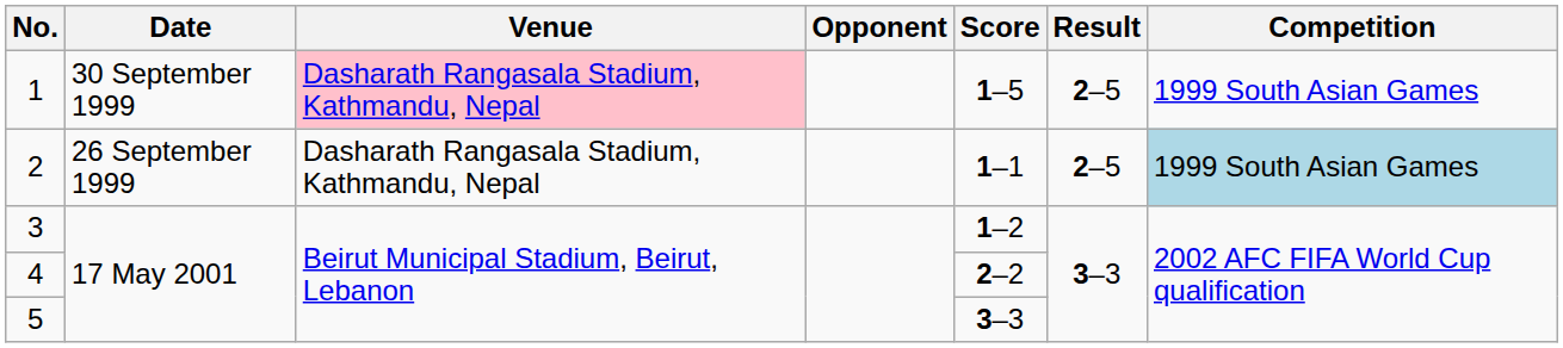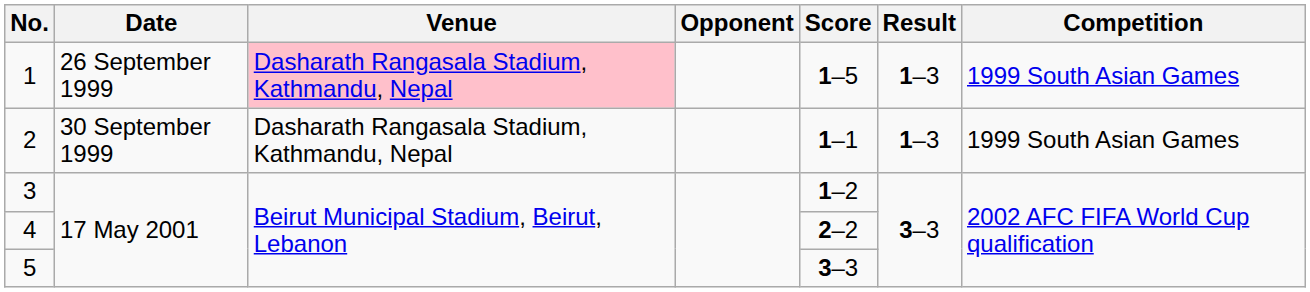 <table class="wikitable plainrowheaders sortable">
 <tr>
 <th scope="col">No.</th>
 <th scope="col">Date</th>
 <th scope="col">Venue</th>
 <th scope="col">Opponent</th>
 <th scope="col">Score</th>
 <th scope="col">Result</th>
 <th scope="col">Competition</th>
 </tr>
 <tr>
 <td align="center">1</td>
-<td>30 September 1999</td>
+<td>26 September 1999</td>
 <td style="background: pink;"><a href='#'>Dasharath Rangasala Stadium</a>, <a href='#'>Kathmandu</a>, <a href='#'>Nepal</a></td>
 <td></td>
 <td align="center"><strong>1</strong>–5</td>
-<td align="center"><strong>2</strong>–5</td>
+<td align="center"><strong>1</strong>–3</td>
 <td><a href='#'>1999 South Asian Games</a></td>
 </tr>
 <tr>
 <td align="center">2</td>
-<td>26 September 1999</td>
+<td>30 September 1999</td>
 <td>Dasharath Rangasala Stadium, Kathmandu, Nepal</td>
 <td></td>
 <td align="center"><strong>1</strong>–1</td>
-<td align="center"><strong>2</strong>–5</td>
-<td style="background: lightblue;">1999 South Asian Games</td>
+<td align="center"><strong>1</strong>–3</td>
+<td>1999 South Asian Games</td>
 </tr>
 <tr>
 <td align="center">3</td>
 <td rowspan="3">17 May 2001</td>
 <td rowspan="3"><a href='#'>Beirut Municipal Stadium</a>, <a href='#'>Beirut</a>, <a href='#'>Lebanon</a></td>
 <td rowspan="3"></td>
 <td align="center"><strong>1</strong>–2</td>
 <td rowspan="3" align="center"><strong>3</strong>–3</td>
 <td rowspan="3"><a href='#'>2002 AFC FIFA World Cup qualification</a></td>
 </tr>
 <tr>
 <td align="center">4</td>
 <td align="center"><strong>2</strong>–2</td>
 </tr>
 <tr>
 <td align="center">5</td>
 <td align="center"><strong>3</strong>–3</td>
 </tr>
 </table>
